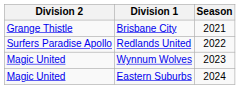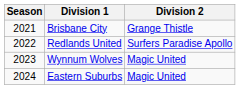 <table class="wikitable">
 <tr>
+<th>Season</th>
+<th>Division 1</th>
 <th>Division 2</th>
-<th>Division 1</th>
-<th>Season</th>
 </tr>
 <tr>
+<td align="center">2021</td>
+<td><a href='#'>Brisbane City</a></td>
 <td><a href='#'>Grange Thistle</a></td>
-<td><a href='#'>Brisbane City</a></td>
-<td align="center">2021</td>
 </tr>
 <tr>
+<td align="center">2022</td>
+<td><a href='#'>Redlands United</a></td>
 <td><a href='#'>Surfers Paradise Apollo</a></td>
-<td><a href='#'>Redlands United</a></td>
-<td align="center">2022</td>
 </tr>
 <tr>
+<td align="center">2023</td>
+<td><a href='#'>Wynnum Wolves</a></td>
 <td><a href='#'>Magic United</a></td>
-<td><a href='#'>Wynnum Wolves</a></td>
-<td align="center">2023</td>
 </tr>
 <tr>
+<td align="center">2024</td>
+<td><a href='#'>Eastern Suburbs</a></td>
 <td><a href='#'>Magic United</a></td>
-<td><a href='#'>Eastern Suburbs</a></td>
-<td align="center">2024</td>
 </tr>
 </table>
